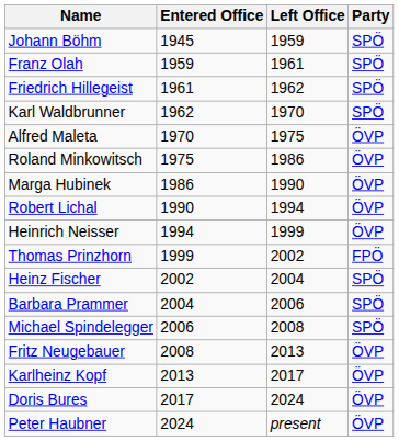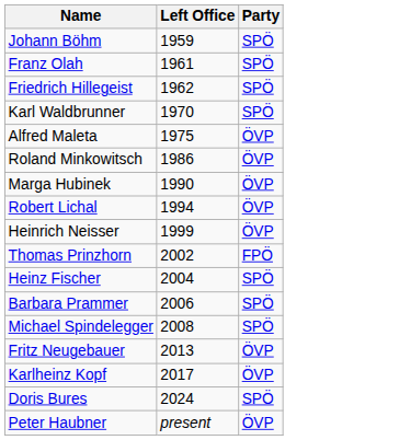 <table class="wikitable">
 <tr>
 <th>Name</th>
-<th>Entered Office</th>
 <th>Left Office</th>
 <th>Party</th>
 </tr>
 <tr>
 <td><a href='#'>Johann Böhm</a></td>
-<td>1945</td>
 <td>1959</td>
 <td><a href='#'>SPÖ</a></td>
 </tr>
 <tr>
 <td><a href='#'>Franz Olah</a></td>
-<td>1959</td>
 <td>1961</td>
 <td><a href='#'>SPÖ</a></td>
 </tr>
 <tr>
 <td><a href='#'>Friedrich Hillegeist</a></td>
-<td>1961</td>
 <td>1962</td>
 <td><a href='#'>SPÖ</a></td>
 </tr>
 <tr>
 <td>Karl Waldbrunner</td>
-<td>1962</td>
 <td>1970</td>
 <td><a href='#'>SPÖ</a></td>
 </tr>
 <tr>
 <td>Alfred Maleta</td>
-<td>1970</td>
 <td>1975</td>
 <td><a href='#'>ÖVP</a></td>
 </tr>
 <tr>
 <td>Roland Minkowitsch</td>
-<td>1975</td>
 <td>1986</td>
 <td><a href='#'>ÖVP</a></td>
 </tr>
 <tr>
 <td>Marga Hubinek</td>
-<td>1986</td>
 <td>1990</td>
 <td><a href='#'>ÖVP</a></td>
 </tr>
 <tr>
 <td><a href='#'>Robert Lichal</a></td>
-<td>1990</td>
 <td>1994</td>
 <td><a href='#'>ÖVP</a></td>
 </tr>
 <tr>
 <td>Heinrich Neisser</td>
-<td>1994</td>
 <td>1999</td>
 <td><a href='#'>ÖVP</a></td>
 </tr>
 <tr>
 <td><a href='#'>Thomas Prinzhorn</a></td>
-<td>1999</td>
 <td>2002</td>
 <td><a href='#'>FPÖ</a></td>
 </tr>
 <tr>
 <td><a href='#'>Heinz Fischer</a></td>
-<td>2002</td>
 <td>2004</td>
 <td><a href='#'>SPÖ</a></td>
 </tr>
 <tr>
 <td><a href='#'>Barbara Prammer</a></td>
-<td>2004</td>
 <td>2006</td>
 <td><a href='#'>SPÖ</a></td>
 </tr>
 <tr>
 <td><a href='#'>Michael Spindelegger</a></td>
-<td>2006</td>
 <td>2008</td>
 <td><a href='#'>SPÖ</a></td>
 </tr>
 <tr>
 <td><a href='#'>Fritz Neugebauer</a></td>
-<td>2008</td>
 <td>2013</td>
 <td><a href='#'>ÖVP</a></td>
 </tr>
 <tr>
 <td><a href='#'>Karlheinz Kopf</a></td>
-<td>2013</td>
 <td>2017</td>
 <td><a href='#'>ÖVP</a></td>
 </tr>
 <tr>
 <td><a href='#'>Doris Bures</a></td>
-<td>2017</td>
 <td>2024</td>
-<td><a href='#'>ÖVP</a></td>
+<td><a href='#'>SPÖ</a></td>
 </tr>
 <tr>
 <td><a href='#'>Peter Haubner</a></td>
-<td>2024</td>
 <td><em>present</em></td>
 <td><a href='#'>ÖVP</a></td>
 </tr>
 </table>
